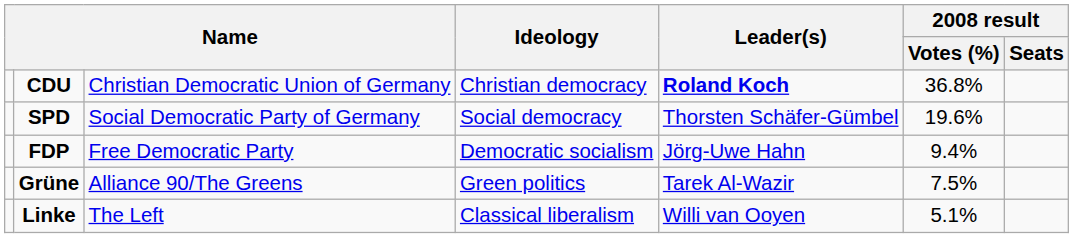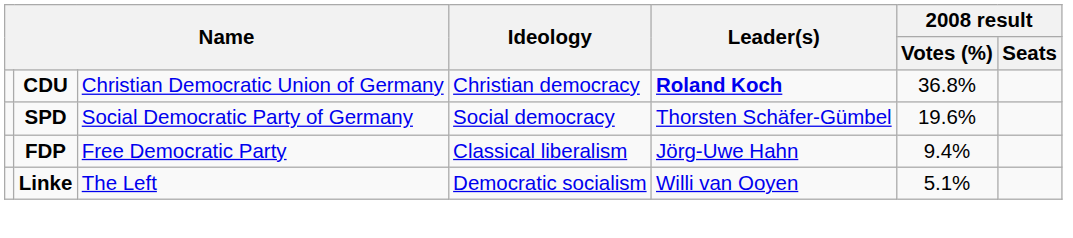 <table class="wikitable">
 <tr>
 <th rowspan=2 colspan=3>Name</th>
 <th rowspan=2>Ideology</th>
 <th rowspan=2>Leader(s)</th>
 <th colspan=2>2008 result</th>
 </tr>
 <tr>
 <th>Votes (%)</th>
 <th>Seats</th>
 </tr>
 <tr>
 <td bgcolor=></td>
 <td align=center><strong>CDU</strong></td>
 <td><a href='#'>Christian Democratic Union of Germany</a><br></td>
 <td><a href='#'>Christian democracy</a></td>
 <td><strong><a href='#'>Roland Koch</a></strong></td>
 <td align=center>36.8%</td>
 <td></td>
 </tr>
 <tr>
 <td bgcolor=></td>
 <td align=center><strong>SPD</strong></td>
 <td><a href='#'>Social Democratic Party of Germany</a><br></td>
 <td><a href='#'>Social democracy</a></td>
 <td><a href='#'>Thorsten Schäfer-Gümbel</a></td>
 <td align=center>19.6%</td>
 <td></td>
 </tr>
 <tr>
 <td bgcolor=></td>
 <td align=center><strong>FDP</strong></td>
 <td><a href='#'>Free Democratic Party</a><br></td>
-<td><a href='#'>Democratic socialism</a></td>
+<td><a href='#'>Classical liberalism</a></td>
 <td><a href='#'>Jörg-Uwe Hahn</a></td>
 <td align=center>9.4%</td>
 <td></td>
 </tr>
 <tr>
 <td bgcolor=></td>
-<td align=center><strong>Grüne</strong></td>
-<td><a href='#'>Alliance 90/The Greens</a><br></td>
-<td><a href='#'>Green politics</a></td>
-<td><a href='#'>Tarek Al-Wazir</a></td>
-<td align=center>7.5%</td>
-<td></td>
-</tr>
-<tr>
-<td bgcolor=></td>
 <td align=center><strong>Linke</strong></td>
 <td><a href='#'>The Left</a><br></td>
-<td><a href='#'>Classical liberalism</a></td>
+<td><a href='#'>Democratic socialism</a></td>
 <td><a href='#'>Willi van Ooyen</a></td>
 <td align=center>5.1%</td>
 <td></td>
 </tr>
 </table>
